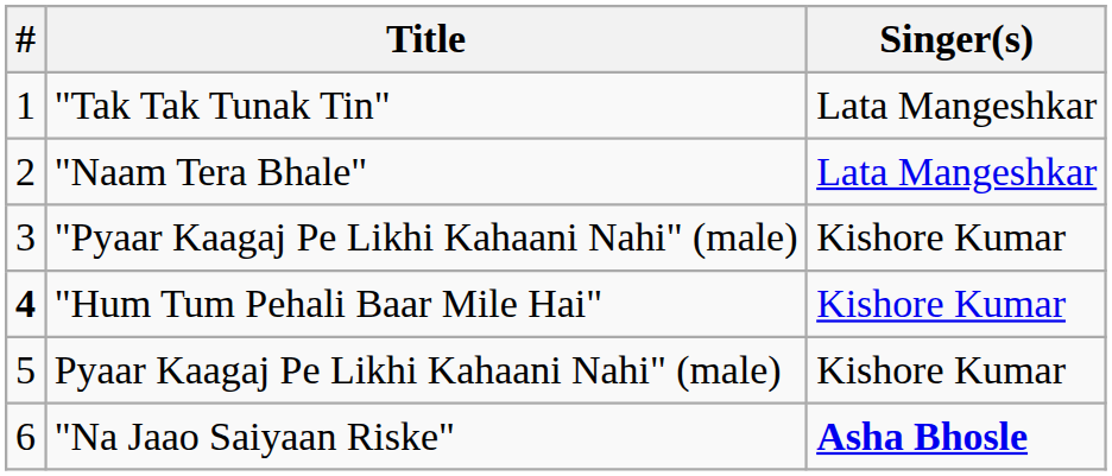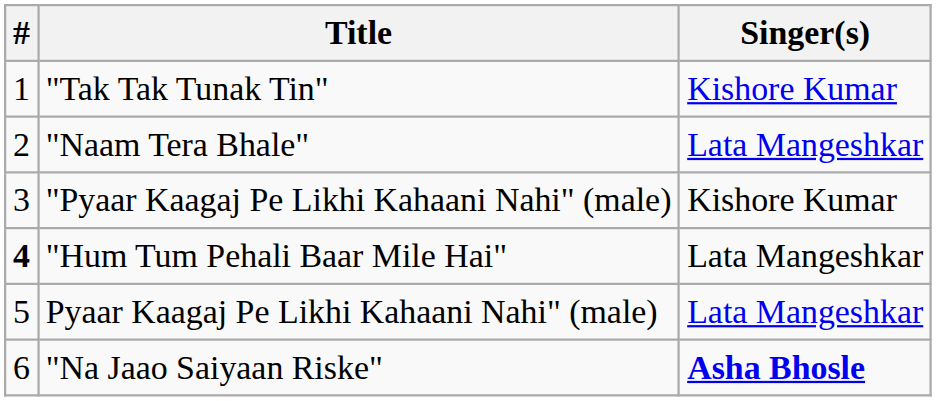 <table class="wikitable" style="font-size:95%;">
 <tr>
 <th>#</th>
 <th>Title</th>
 <th>Singer(s)</th>
 </tr>
 <tr>
 <td>1</td>
 <td>"Tak Tak Tunak Tin"</td>
-<td>Lata Mangeshkar</td>
+<td><a href='#'>Kishore Kumar</a></td>
 </tr>
 <tr>
 <td>2</td>
 <td>"Naam Tera Bhale"</td>
 <td><a href='#'>Lata Mangeshkar</a></td>
 </tr>
 <tr>
 <td>3</td>
 <td>"Pyaar Kaagaj Pe Likhi Kahaani Nahi" (male)</td>
 <td>Kishore Kumar</td>
 </tr>
 <tr>
 <td><strong>4</strong></td>
 <td>"Hum Tum Pehali Baar Mile Hai"</td>
-<td><a href='#'>Kishore Kumar</a></td>
+<td>Lata Mangeshkar</td>
 </tr>
 <tr>
 <td>5</td>
 <td>Pyaar Kaagaj Pe Likhi Kahaani Nahi" (male)</td>
-<td>Kishore Kumar</td>
+<td><a href='#'>Lata Mangeshkar</a></td>
 </tr>
 <tr>
 <td>6</td>
 <td>"Na Jaao Saiyaan Riske"</td>
 <td><strong><a href='#'>Asha Bhosle</a></strong></td>
 </tr>
 </table>
